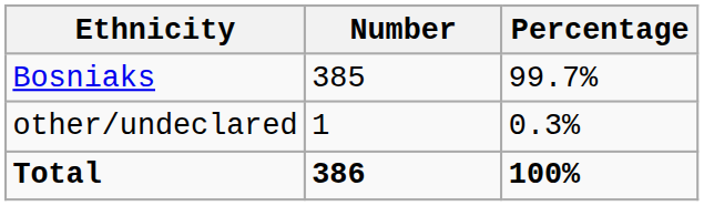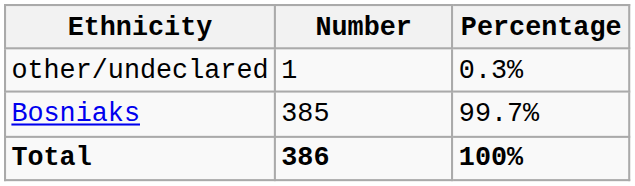 <table class="wikitable">
 <tr>
 <th width="100px">Ethnicity</th>
 <th width="80px">Number</th>
 <th width="80px">Percentage</th>
 </tr>
 <tr>
+<td>other/undeclared</td>
+<td>1</td>
+<td>0.3%</td>
+</tr>
+<tr>
 <td><a href='#'>Bosniaks</a></td>
 <td>385</td>
 <td>99.7%</td>
-</tr>
-<tr>
-<td>other/undeclared</td>
-<td>1</td>
-<td>0.3%</td>
 </tr>
 <tr>
 <td><strong>Total</strong></td>
 <td><strong>386</strong></td>
 <td><strong>100%</strong></td>
 </tr>
 </table>
